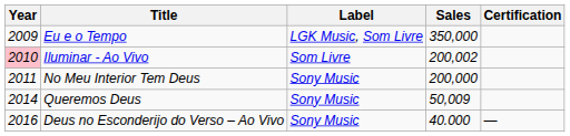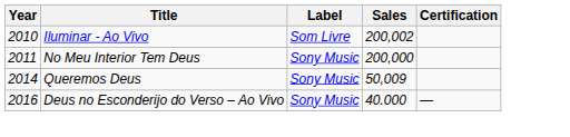 <table class="wikitable sortable">
 <tr>
 <th>Year</th>
 <th>Title</th>
 <th>Label</th>
 <th>Sales</th>
 <th>Certification</th>
 </tr>
 <tr>
-<td><em>2009</em></td>
-<td><em><a href='#'>Eu e o Tempo</a></em></td>
-<td><em><a href='#'>LGK Music</a>, <a href='#'>Som Livre</a></em></td>
-<td><em>350,000</em></td>
-<td><em></em></td>
-</tr>
-<tr>
-<td style="background: pink;"><em>2010</em></td>
+<td><em>2010</em></td>
 <td><em><a href='#'>Iluminar - Ao Vivo</a></em></td>
 <td><em><a href='#'>Som Livre</a></em></td>
 <td><em>200,002</em></td>
 <td><em></em></td>
 </tr>
 <tr>
 <td><em>2011</em></td>
 <td><em>No Meu Interior Tem Deus </em></td>
 <td><em><a href='#'>Sony Music</a></em></td>
 <td><em>200,000</em></td>
 <td><em></em></td>
 </tr>
 <tr>
 <td><em>2014</em></td>
 <td><em>Queremos Deus</em></td>
 <td><em><a href='#'>Sony Music</a></em></td>
 <td><em>50,009</em></td>
 <td><em></em></td>
 </tr>
 <tr>
 <td><em>2016</em></td>
 <td><em>Deus no Esconderijo do Verso – Ao Vivo</em></td>
 <td><em><a href='#'>Sony Music</a></em></td>
 <td><em>40.000</em></td>
 <td>—</td>
 </tr>
 </table>
